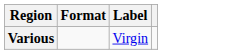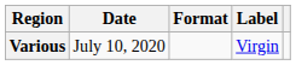 <table class="wikitable plainrowheaders">
 <tr>
 <th scope="col">Region</th>
+<th scope="col">Date</th>
 <th scope="col">Format</th>
 <th scope="col">Label</th>
 <th scope="col"></th>
 </tr>
 <tr>
 <th scope="row">Various</th>
+<td>July 10, 2020</td>
 <td></td>
 <td><a href='#'>Virgin</a></td>
 <td></td>
 </tr>
 </table>
